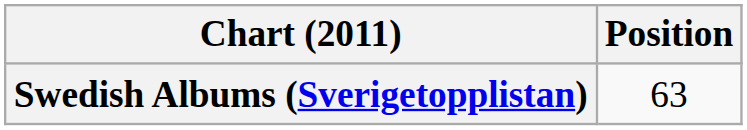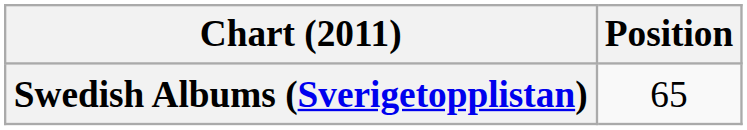 <table class="wikitable plainrowheaders">
 <tr>
 <th>Chart (2011)</th>
 <th>Position</th>
 </tr>
 <tr>
 <th scope="row">Swedish Albums (<a href='#'>Sverigetopplistan</a>)</th>
-<td align="center">63</td>
+<td align="center">65</td>
 </tr>
 </table>
